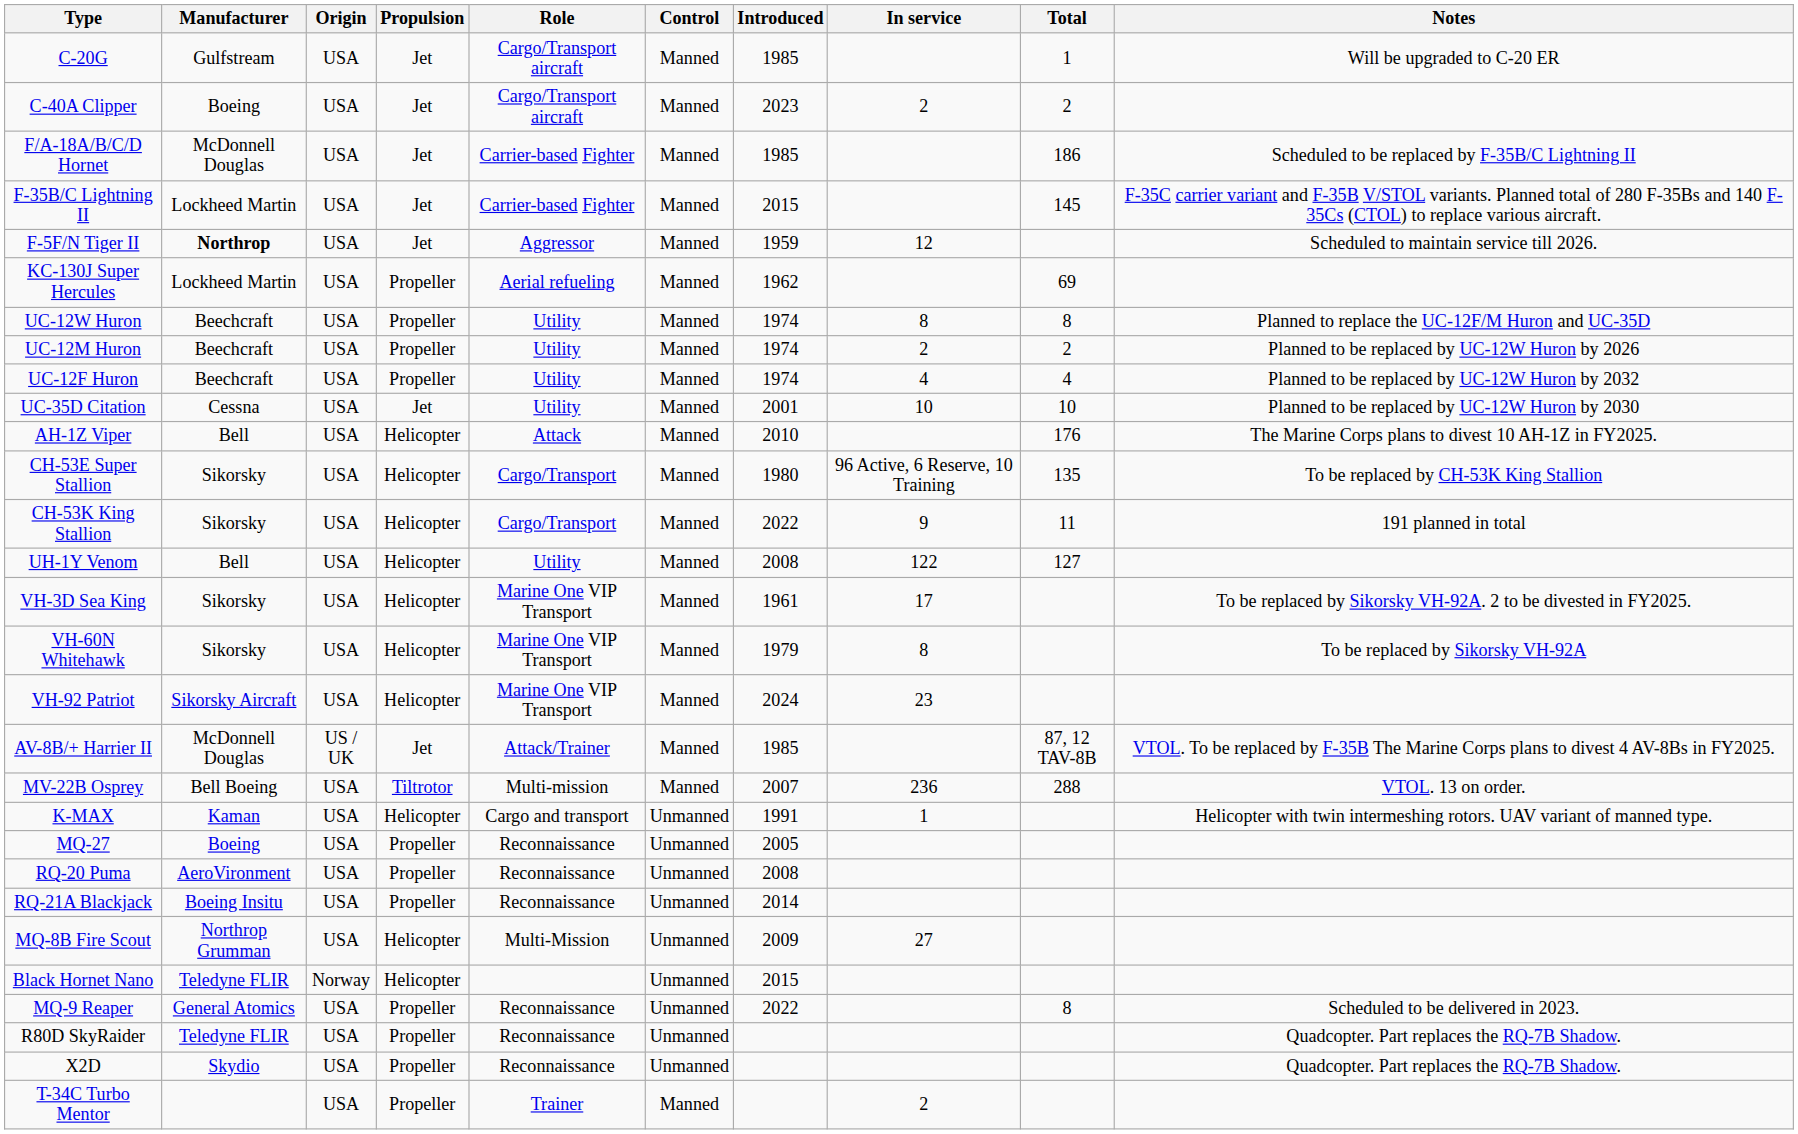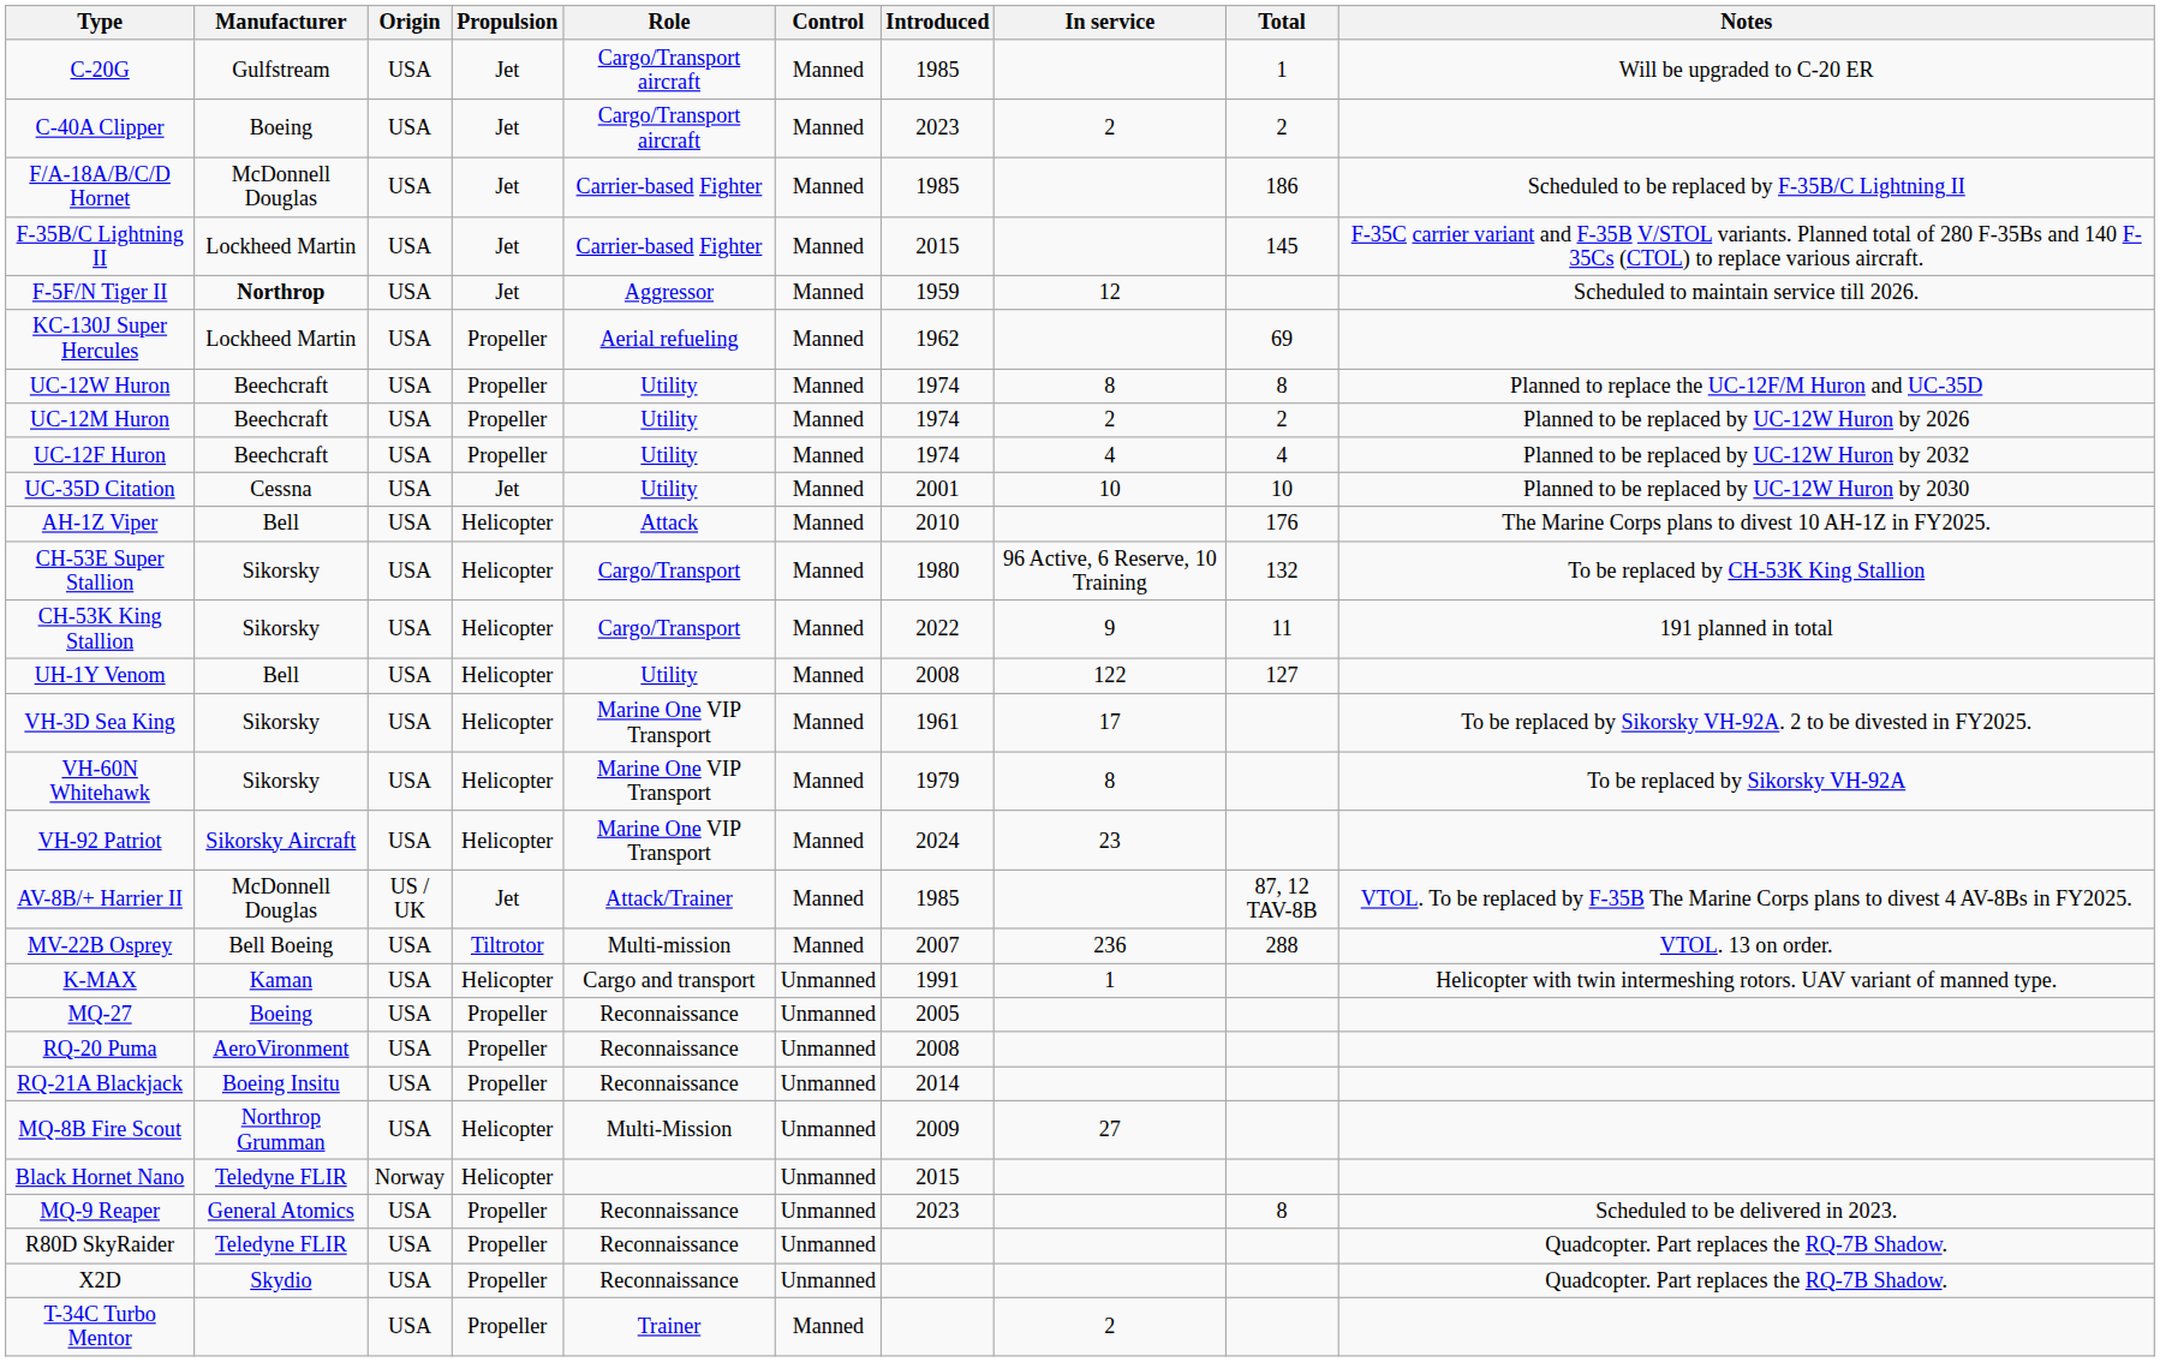 <table class="wikitable sortable sticky-header" style="border-collapse:collapse;text-align:center;margin:auto;">
 <tr>
 <th>Type</th>
 <th>Manufacturer</th>
 <th>Origin</th>
 <th>Propulsion</th>
 <th>Role</th>
 <th>Control</th>
 <th>Introduced</th>
 <th>In service</th>
 <th>Total</th>
 <th>Notes</th>
 </tr>
 <tr>
 <td><a href='#'>C-20G</a></td>
 <td>Gulfstream</td>
 <td>USA</td>
 <td>Jet</td>
 <td><a href='#'>Cargo/Transport aircraft</a></td>
 <td>Manned</td>
 <td>1985</td>
 <td></td>
 <td>1</td>
 <td>Will be upgraded to C-20 ER</td>
 </tr>
 <tr>
 <td><a href='#'>C-40A Clipper</a></td>
 <td>Boeing</td>
 <td>USA</td>
 <td>Jet</td>
 <td><a href='#'>Cargo/Transport aircraft</a></td>
 <td>Manned</td>
 <td>2023</td>
 <td>2</td>
 <td>2</td>
 <td></td>
 </tr>
 <tr>
 <td><a href='#'>F/A-18A/B/C/D Hornet</a></td>
 <td>McDonnell Douglas</td>
 <td>USA</td>
 <td>Jet</td>
 <td><a href='#'>Carrier-based</a> <a href='#'>Fighter</a></td>
 <td>Manned</td>
 <td>1985</td>
 <td></td>
 <td>186</td>
 <td>Scheduled to be replaced by <a href='#'>F-35B/C Lightning II</a></td>
 </tr>
 <tr>
 <td><a href='#'>F-35B/C Lightning II</a></td>
 <td>Lockheed Martin</td>
 <td>USA</td>
 <td>Jet</td>
 <td><a href='#'>Carrier-based</a> <a href='#'>Fighter</a></td>
 <td>Manned</td>
 <td>2015</td>
 <td></td>
 <td>145</td>
 <td><a href='#'>F-35C</a> <a href='#'>carrier variant</a> and <a href='#'>F-35B</a> <a href='#'>V/STOL</a> variants. Planned total of 280 F-35Bs and 140 <a href='#'>F-35Cs</a> (<a href='#'>CTOL</a>) to replace various aircraft.</td>
 </tr>
 <tr>
 <td><a href='#'>F-5F/N Tiger II</a></td>
 <td><strong>Northrop</strong></td>
 <td>USA</td>
 <td>Jet</td>
 <td><a href='#'>Aggressor</a></td>
 <td>Manned</td>
 <td>1959</td>
 <td>12</td>
 <td></td>
 <td>Scheduled to maintain service till 2026.</td>
 </tr>
 <tr>
 <td><a href='#'>KC-130J Super Hercules</a></td>
 <td>Lockheed Martin</td>
 <td>USA</td>
 <td>Propeller</td>
 <td><a href='#'>Aerial refueling</a></td>
 <td>Manned</td>
 <td>1962</td>
 <td></td>
 <td>69</td>
 <td></td>
 </tr>
 <tr>
 <td><a href='#'>UC-12W Huron</a></td>
 <td>Beechcraft</td>
 <td>USA</td>
 <td>Propeller</td>
 <td><a href='#'>Utility</a></td>
 <td>Manned</td>
 <td>1974</td>
 <td>8</td>
 <td>8</td>
 <td>Planned to replace the <a href='#'>UC-12F/M Huron</a> and <a href='#'>UC-35D</a></td>
 </tr>
 <tr>
 <td><a href='#'>UC-12M Huron</a></td>
 <td>Beechcraft</td>
 <td>USA</td>
 <td>Propeller</td>
 <td><a href='#'>Utility</a></td>
 <td>Manned</td>
 <td>1974</td>
 <td>2</td>
 <td>2</td>
 <td>Planned to be replaced by <a href='#'>UC-12W Huron</a> by 2026</td>
 </tr>
 <tr>
 <td><a href='#'>UC-12F Huron</a></td>
 <td>Beechcraft</td>
 <td>USA</td>
 <td>Propeller</td>
 <td><a href='#'>Utility</a></td>
 <td>Manned</td>
 <td>1974</td>
 <td>4</td>
 <td>4</td>
 <td>Planned to be replaced by <a href='#'>UC-12W Huron</a> by 2032</td>
 </tr>
 <tr>
 <td><a href='#'>UC-35D Citation</a></td>
 <td>Cessna</td>
 <td>USA</td>
 <td>Jet</td>
 <td><a href='#'>Utility</a></td>
 <td>Manned</td>
 <td>2001</td>
 <td>10</td>
 <td>10</td>
 <td>Planned to be replaced by <a href='#'>UC-12W Huron</a> by 2030</td>
 </tr>
 <tr>
 <td><a href='#'>AH-1Z Viper</a></td>
 <td>Bell</td>
 <td>USA</td>
 <td>Helicopter</td>
 <td><a href='#'>Attack</a></td>
 <td>Manned</td>
 <td>2010</td>
 <td></td>
 <td>176</td>
 <td>The Marine Corps plans to divest 10 AH-1Z in FY2025.</td>
 </tr>
 <tr>
 <td><a href='#'>CH-53E Super Stallion</a></td>
 <td>Sikorsky</td>
 <td>USA</td>
 <td>Helicopter</td>
 <td><a href='#'>Cargo/Transport</a></td>
 <td>Manned</td>
 <td>1980</td>
 <td>96 Active, 6 Reserve, 10 Training</td>
-<td>135</td>
+<td>132</td>
 <td>To be replaced by <a href='#'>CH-53K King Stallion</a></td>
 </tr>
 <tr>
 <td><a href='#'>CH-53K King Stallion</a></td>
 <td>Sikorsky</td>
 <td>USA</td>
 <td>Helicopter</td>
 <td><a href='#'>Cargo/Transport</a></td>
 <td>Manned</td>
 <td>2022</td>
 <td>9</td>
 <td>11</td>
 <td>191 planned in total</td>
 </tr>
 <tr>
 <td><a href='#'>UH-1Y Venom</a></td>
 <td>Bell</td>
 <td>USA</td>
 <td>Helicopter</td>
 <td><a href='#'>Utility</a></td>
 <td>Manned</td>
 <td>2008</td>
 <td>122</td>
 <td>127</td>
 <td></td>
 </tr>
 <tr>
 <td><a href='#'>VH-3D Sea King</a></td>
 <td>Sikorsky</td>
 <td>USA</td>
 <td>Helicopter</td>
 <td><a href='#'>Marine One</a> VIP Transport</td>
 <td>Manned</td>
 <td>1961</td>
 <td>17</td>
 <td></td>
 <td>To be replaced by <a href='#'>Sikorsky VH-92A</a>. 2 to be divested in FY2025.</td>
 </tr>
 <tr>
 <td><a href='#'>VH-60N Whitehawk</a></td>
 <td>Sikorsky</td>
 <td>USA</td>
 <td>Helicopter</td>
 <td><a href='#'>Marine One</a> VIP Transport</td>
 <td>Manned</td>
 <td>1979</td>
 <td>8</td>
 <td></td>
 <td>To be replaced by <a href='#'>Sikorsky VH-92A</a></td>
 </tr>
 <tr>
 <td><a href='#'>VH-92 Patriot</a></td>
 <td><a href='#'>Sikorsky Aircraft</a></td>
 <td>USA</td>
 <td>Helicopter</td>
 <td><a href='#'>Marine One</a> VIP Transport</td>
 <td>Manned</td>
 <td>2024</td>
 <td>23</td>
 <td></td>
 <td></td>
 </tr>
 <tr>
 <td><a href='#'>AV-8B/+ Harrier II</a></td>
 <td>McDonnell Douglas</td>
 <td>US / UK</td>
 <td>Jet</td>
 <td><a href='#'>Attack/Trainer</a></td>
 <td>Manned</td>
 <td>1985</td>
 <td></td>
 <td>87, 12 TAV-8B</td>
 <td><a href='#'>VTOL</a>. To be replaced by <a href='#'>F-35B</a> The Marine Corps plans to divest 4 AV-8Bs in FY2025.</td>
 </tr>
 <tr>
 <td><a href='#'>MV-22B Osprey</a></td>
 <td>Bell Boeing</td>
 <td>USA</td>
 <td><a href='#'>Tiltrotor</a></td>
 <td>Multi-mission</td>
 <td>Manned</td>
 <td>2007</td>
 <td>236</td>
 <td>288</td>
 <td><a href='#'>VTOL</a>. 13 on order.</td>
 </tr>
 <tr>
 <td><a href='#'>K-MAX</a></td>
 <td><a href='#'>Kaman</a></td>
 <td>USA</td>
 <td>Helicopter</td>
 <td>Cargo and transport</td>
 <td>Unmanned</td>
 <td>1991</td>
 <td>1</td>
 <td></td>
 <td>Helicopter with twin intermeshing rotors. UAV variant of manned type.</td>
 </tr>
 <tr>
 <td><a href='#'>MQ-27</a></td>
 <td><a href='#'>Boeing</a></td>
 <td>USA</td>
 <td>Propeller</td>
 <td>Reconnaissance</td>
 <td>Unmanned</td>
 <td>2005</td>
 <td></td>
 <td></td>
 <td></td>
 </tr>
 <tr>
 <td><a href='#'>RQ-20 Puma</a></td>
 <td><a href='#'>AeroVironment</a></td>
 <td>USA</td>
 <td>Propeller</td>
 <td>Reconnaissance</td>
 <td>Unmanned</td>
 <td>2008</td>
 <td></td>
 <td></td>
 <td></td>
 </tr>
 <tr>
 <td><a href='#'>RQ-21A Blackjack</a></td>
 <td><a href='#'>Boeing Insitu</a></td>
 <td>USA</td>
 <td>Propeller</td>
 <td>Reconnaissance</td>
 <td>Unmanned</td>
 <td>2014</td>
 <td></td>
 <td></td>
 <td></td>
 </tr>
 <tr>
 <td><a href='#'>MQ-8B Fire Scout</a></td>
 <td><a href='#'>Northrop Grumman</a></td>
 <td>USA</td>
 <td>Helicopter</td>
 <td>Multi-Mission</td>
 <td>Unmanned</td>
 <td>2009 </td>
 <td>27</td>
 <td></td>
 <td></td>
 </tr>
 <tr>
 <td><a href='#'>Black Hornet Nano</a></td>
 <td><a href='#'>Teledyne FLIR</a></td>
 <td>Norway</td>
 <td>Helicopter</td>
 <td></td>
 <td>Unmanned</td>
 <td>2015 </td>
 <td></td>
 <td></td>
 <td></td>
 </tr>
 <tr>
 <td><a href='#'>MQ-9 Reaper</a></td>
 <td><a href='#'>General Atomics</a></td>
 <td>USA</td>
 <td>Propeller</td>
 <td>Reconnaissance</td>
 <td>Unmanned</td>
-<td>2022</td>
+<td>2023</td>
 <td></td>
 <td>8</td>
 <td>Scheduled to be delivered in 2023.</td>
 </tr>
 <tr>
 <td>R80D SkyRaider</td>
 <td><a href='#'>Teledyne FLIR</a></td>
 <td>USA</td>
 <td>Propeller</td>
 <td>Reconnaissance</td>
 <td>Unmanned</td>
 <td></td>
 <td></td>
 <td></td>
 <td>Quadcopter. Part replaces the <a href='#'>RQ-7B Shadow</a>.</td>
 </tr>
 <tr>
 <td>X2D</td>
 <td><a href='#'>Skydio</a></td>
 <td>USA</td>
 <td>Propeller</td>
 <td>Reconnaissance</td>
 <td>Unmanned</td>
 <td></td>
 <td></td>
 <td></td>
 <td>Quadcopter. Part replaces the <a href='#'>RQ-7B Shadow</a>.</td>
 </tr>
 <tr>
 <td><a href='#'>T-34C Turbo Mentor</a></td>
 <td></td>
 <td>USA</td>
 <td>Propeller</td>
 <td><a href='#'>Trainer</a></td>
 <td>Manned</td>
 <td></td>
 <td>2</td>
 <td></td>
 <td></td>
 </tr>
 </table>
